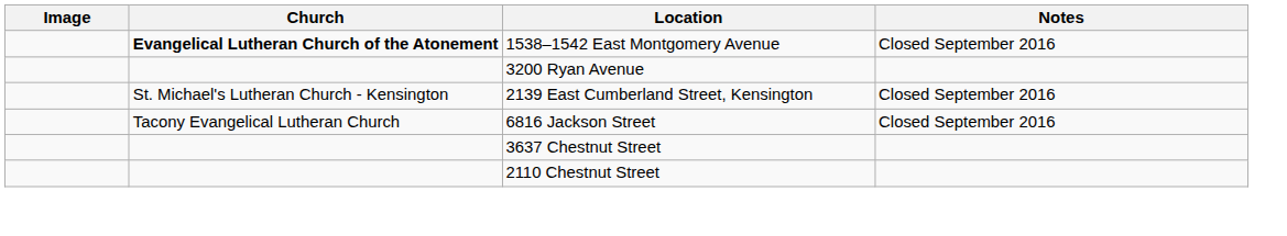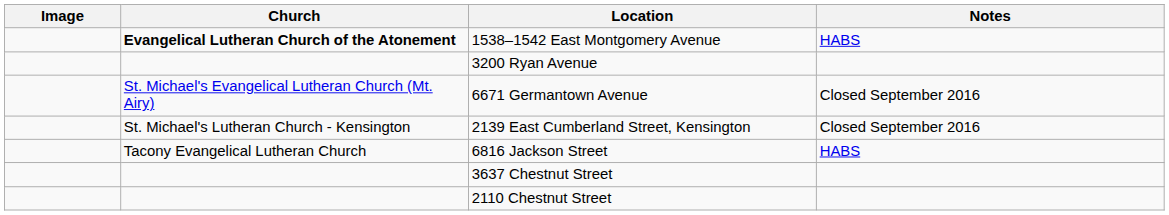 <table class="wikitable">
 <tr>
 <th width="10%">Image</th>
 <th width="30%">Church</th>
 <th width="30%">Location</th>
 <th width="30%">Notes</th>
 </tr>
 <tr>
 <td></td>
 <td><strong>Evangelical Lutheran Church of the Atonement</strong></td>
 <td>1538–1542 East Montgomery Avenue</td>
-<td>Closed September 2016</td>
+<td><a href='#'>HABS</a> </td>
 </tr>
 <tr>
 <td></td>
 <td></td>
 <td>3200 Ryan Avenue</td>
 <td></td>
+</tr>
+<tr>
+<td></td>
+<td><a href='#'>St. Michael's Evangelical Lutheran Church (Mt. Airy)</a></td>
+<td>6671 Germantown Avenue</td>
+<td>Closed September 2016</td>
 </tr>
 <tr>
 <td></td>
 <td>St. Michael's Lutheran Church - Kensington</td>
 <td>2139 East Cumberland Street, Kensington</td>
 <td>Closed September 2016</td>
 </tr>
 <tr>
 <td></td>
 <td>Tacony Evangelical Lutheran Church</td>
 <td>6816 Jackson Street</td>
-<td>Closed September 2016</td>
+<td><a href='#'>HABS</a> </td>
 </tr>
 <tr>
 <td></td>
 <td></td>
 <td>3637 Chestnut Street</td>
 <td></td>
 </tr>
 <tr>
 <td></td>
 <td></td>
 <td>2110 Chestnut Street</td>
 <td></td>
 </tr>
 </table>
